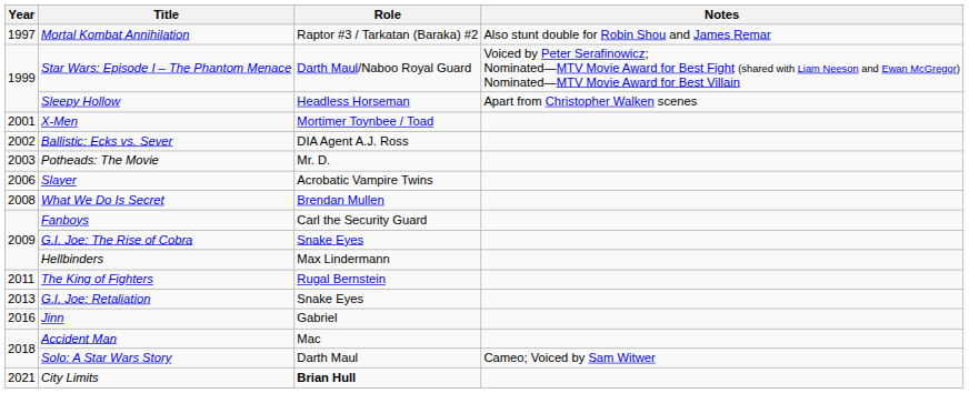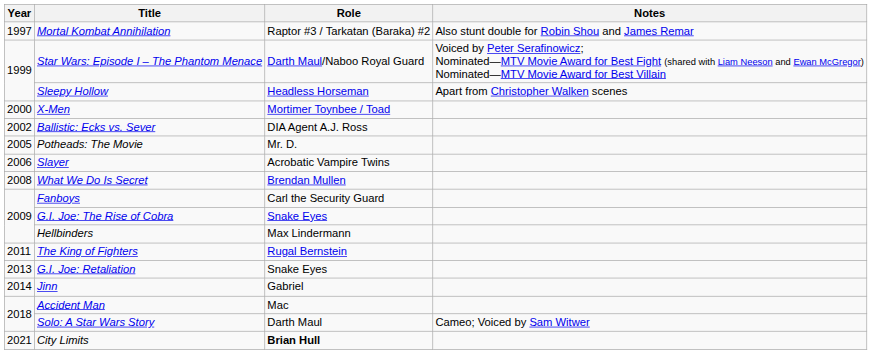 <table class="wikitable">
 <tr>
 <th>Year</th>
 <th>Title</th>
 <th>Role</th>
 <th>Notes</th>
 </tr>
 <tr>
 <td>1997</td>
 <td><em><a href='#'>Mortal Kombat Annihilation</a></em></td>
 <td>Raptor #3 / Tarkatan (Baraka) #2</td>
 <td>Also stunt double for <a href='#'>Robin Shou</a> and <a href='#'>James Remar</a></td>
 </tr>
 <tr>
 <td rowspan="2">1999</td>
 <td><em><a href='#'>Star Wars: Episode I – The Phantom Menace</a></em></td>
 <td><a href='#'>Darth Maul</a>/Naboo Royal Guard</td>
 <td>Voiced by <a href='#'>Peter Serafinowicz</a>;<br> Nominated—<a href='#'>MTV Movie Award for Best Fight</a> <small>(shared with <a href='#'>Liam Neeson</a> and <a href='#'>Ewan McGregor</a>)</small><br>Nominated—<a href='#'>MTV Movie Award for Best Villain</a></td>
 </tr>
 <tr>
 <td><em><a href='#'>Sleepy Hollow</a></em></td>
 <td><a href='#'>Headless Horseman</a></td>
 <td>Apart from <a href='#'>Christopher Walken</a> scenes</td>
 </tr>
 <tr>
-<td>2001</td>
+<td>2000</td>
 <td><em><a href='#'>X-Men</a></em></td>
 <td><a href='#'>Mortimer Toynbee / Toad</a></td>
 <td></td>
 </tr>
 <tr>
 <td>2002</td>
 <td><em><a href='#'>Ballistic: Ecks vs. Sever</a></em></td>
 <td>DIA Agent A.J. Ross</td>
 <td></td>
 </tr>
 <tr>
-<td>2003</td>
+<td>2005</td>
 <td><em>Potheads: The Movie</em></td>
 <td>Mr. D.</td>
 <td></td>
 </tr>
 <tr>
 <td>2006</td>
 <td><em><a href='#'>Slayer</a></em></td>
 <td>Acrobatic Vampire Twins</td>
 <td></td>
 </tr>
 <tr>
 <td>2008</td>
 <td><em><a href='#'>What We Do Is Secret</a></em></td>
 <td><a href='#'>Brendan Mullen</a></td>
 <td></td>
 </tr>
 <tr>
 <td rowspan="3">2009</td>
 <td><em><a href='#'>Fanboys</a></em></td>
 <td>Carl the Security Guard</td>
 <td></td>
 </tr>
 <tr>
 <td><em><a href='#'>G.I. Joe: The Rise of Cobra</a></em></td>
 <td><a href='#'>Snake Eyes</a></td>
 <td></td>
 </tr>
 <tr>
 <td><em>Hellbinders</em></td>
 <td>Max Lindermann</td>
 <td></td>
 </tr>
 <tr>
 <td>2011</td>
 <td><em><a href='#'>The King of Fighters</a></em></td>
 <td><a href='#'>Rugal Bernstein</a></td>
 <td></td>
 </tr>
 <tr>
 <td>2013</td>
 <td><em><a href='#'>G.I. Joe: Retaliation</a></em></td>
 <td>Snake Eyes</td>
 <td></td>
 </tr>
 <tr>
-<td>2016</td>
+<td>2014</td>
 <td><em><a href='#'>Jinn</a></em></td>
 <td>Gabriel</td>
 <td></td>
 </tr>
 <tr>
 <td rowspan="2">2018</td>
 <td><em><a href='#'>Accident Man</a></em></td>
 <td>Mac</td>
 <td></td>
 </tr>
 <tr>
 <td><em><a href='#'>Solo: A Star Wars Story</a></em></td>
 <td>Darth Maul</td>
 <td>Cameo; Voiced by <a href='#'>Sam Witwer</a></td>
 </tr>
 <tr>
 <td>2021</td>
 <td><em>City Limits</em></td>
 <td><strong>Brian Hull</strong></td>
 <td></td>
 </tr>
 </table>
